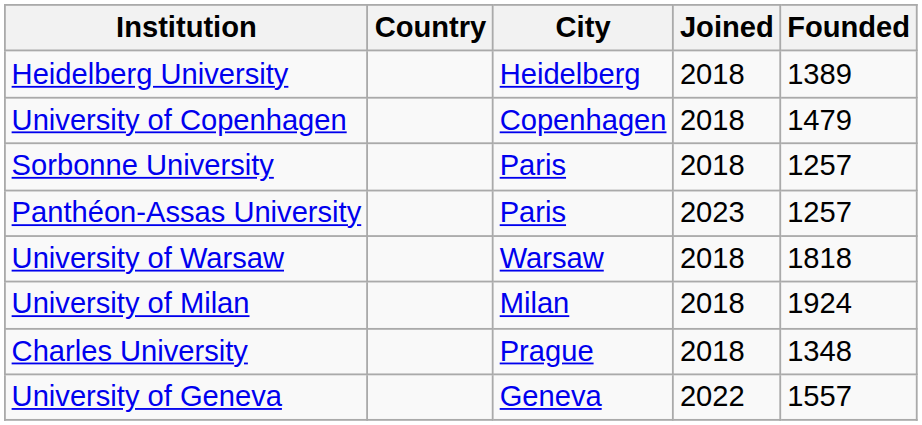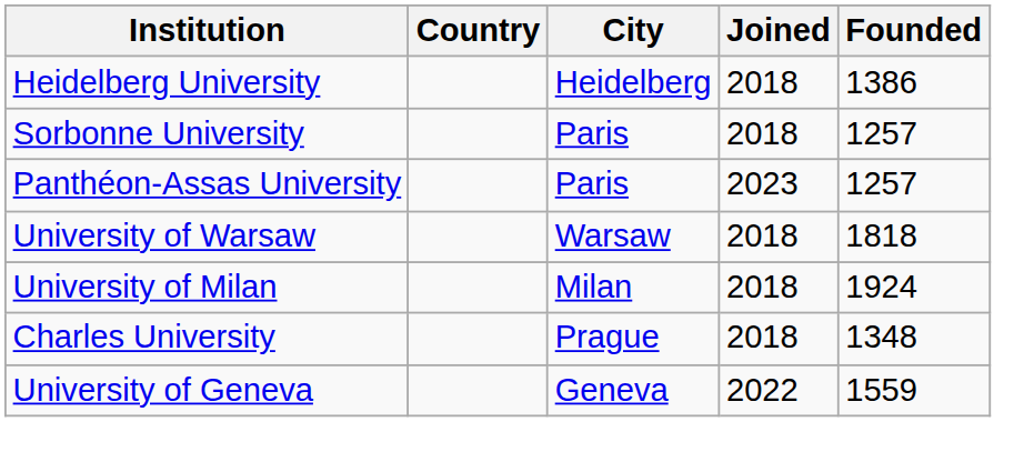 <table class="wikitable sortable">
 <tr>
 <th>Institution</th>
 <th>Country</th>
 <th>City</th>
 <th>Joined</th>
 <th>Founded</th>
 </tr>
 <tr>
 <td><a href='#'>Heidelberg University</a></td>
 <td></td>
 <td><a href='#'>Heidelberg</a></td>
 <td>2018</td>
-<td>1389</td>
-</tr>
-<tr>
-<td><a href='#'>University of Copenhagen</a></td>
-<td></td>
-<td><a href='#'>Copenhagen</a></td>
-<td>2018</td>
-<td>1479</td>
+<td>1386</td>
 </tr>
 <tr>
 <td><a href='#'>Sorbonne University</a></td>
 <td></td>
 <td><a href='#'>Paris</a></td>
 <td>2018</td>
 <td>1257</td>
 </tr>
 <tr>
 <td><a href='#'>Panthéon-Assas University</a></td>
 <td></td>
 <td><a href='#'>Paris</a></td>
 <td>2023</td>
 <td>1257</td>
 </tr>
 <tr>
 <td><a href='#'>University of Warsaw</a></td>
 <td></td>
 <td><a href='#'>Warsaw</a></td>
 <td>2018</td>
 <td>1818</td>
 </tr>
 <tr>
 <td><a href='#'>University of Milan</a></td>
 <td></td>
 <td><a href='#'>Milan</a></td>
 <td>2018</td>
 <td>1924</td>
 </tr>
 <tr>
 <td><a href='#'>Charles University</a></td>
 <td></td>
 <td><a href='#'>Prague</a></td>
 <td>2018</td>
 <td>1348</td>
 </tr>
 <tr>
 <td><a href='#'>University of Geneva</a></td>
 <td></td>
 <td><a href='#'>Geneva</a></td>
 <td>2022</td>
-<td>1557</td>
+<td>1559</td>
 </tr>
 </table>
